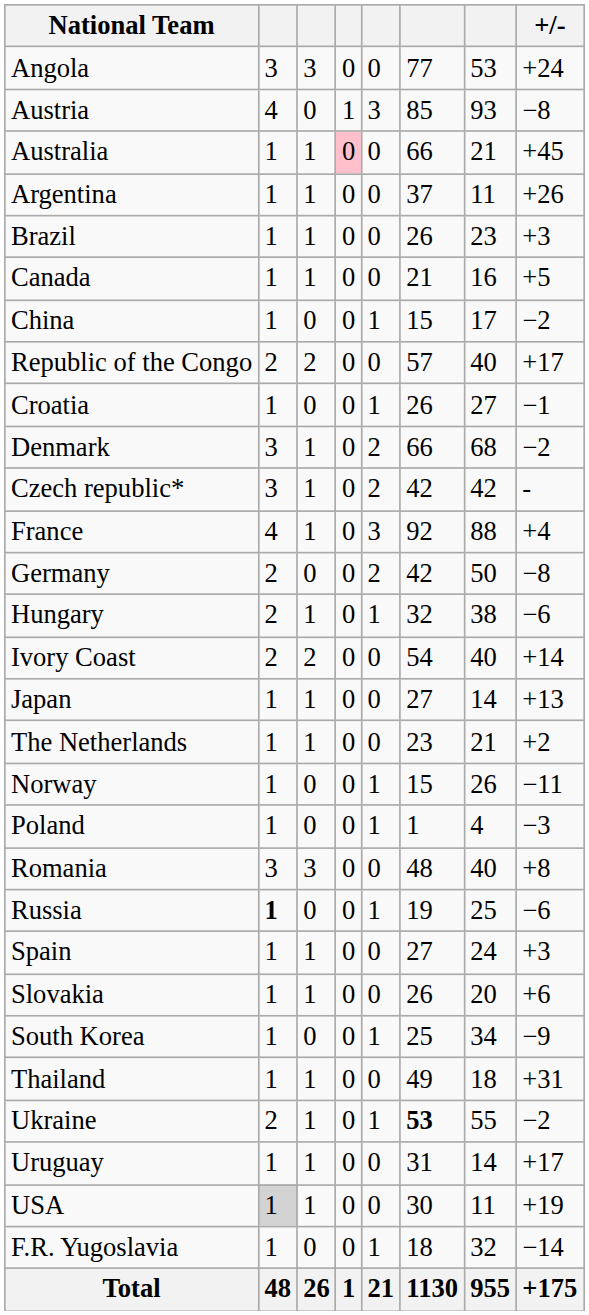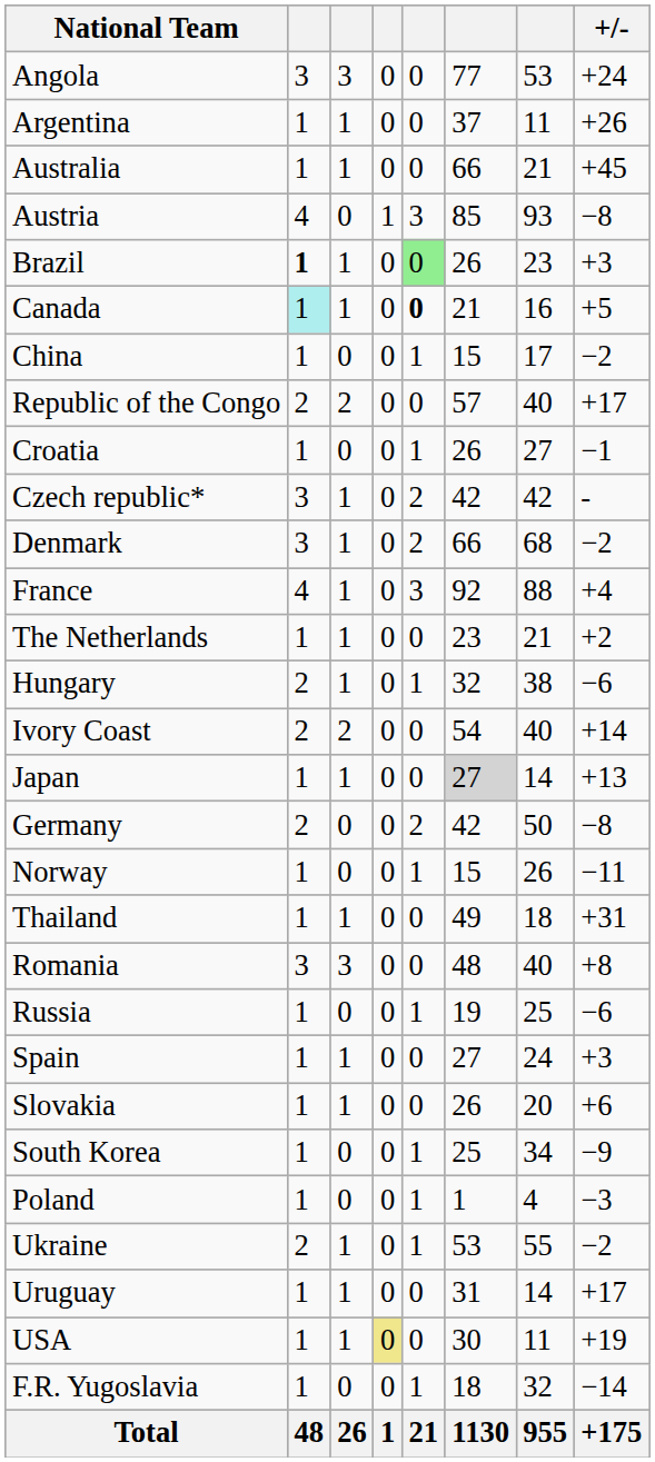 <table class="wikitable" style="text-align: left;">
 <tr>
 <th>National Team</th>
 <th></th>
 <th></th>
 <th></th>
 <th></th>
 <th></th>
 <th></th>
 <th>+/-</th>
 </tr>
 <tr>
 <td> Angola</td>
 <td>3</td>
 <td>3</td>
 <td>0</td>
 <td>0</td>
 <td>77</td>
 <td>53</td>
 <td>+24</td>
 </tr>
 <tr>
+<td> Argentina</td>
+<td>1</td>
+<td>1</td>
+<td>0</td>
+<td>0</td>
+<td>37</td>
+<td>11</td>
+<td>+26</td>
+</tr>
+<tr>
+<td> Australia</td>
+<td>1</td>
+<td>1</td>
+<td>0</td>
+<td>0</td>
+<td>66</td>
+<td>21</td>
+<td>+45</td>
+</tr>
+<tr>
 <td> Austria</td>
 <td>4</td>
 <td>0</td>
 <td>1</td>
 <td>3</td>
 <td>85</td>
 <td>93</td>
 <td>−8</td>
 </tr>
 <tr>
-<td> Australia</td>
-<td>1</td>
-<td>1</td>
-<td style="background: pink;">0</td>
-<td>0</td>
-<td>66</td>
-<td>21</td>
-<td>+45</td>
-</tr>
-<tr>
-<td> Argentina</td>
-<td>1</td>
+<td> Brazil</td>
+<td><strong>1</strong></td>
 <td>1</td>
 <td>0</td>
-<td>0</td>
-<td>37</td>
-<td>11</td>
-<td>+26</td>
-</tr>
-<tr>
-<td> Brazil</td>
-<td>1</td>
-<td>1</td>
-<td>0</td>
-<td>0</td>
+<td style="background: lightgreen;">0</td>
 <td>26</td>
 <td>23</td>
 <td>+3</td>
 </tr>
 <tr>
 <td> Canada</td>
-<td>1</td>
+<td style="background: paleturquoise;">1</td>
 <td>1</td>
 <td>0</td>
-<td>0</td>
+<td><strong>0</strong></td>
 <td>21</td>
 <td>16</td>
 <td>+5</td>
 </tr>
 <tr>
 <td> China</td>
 <td>1</td>
 <td>0</td>
 <td>0</td>
 <td>1</td>
 <td>15</td>
 <td>17</td>
 <td>−2</td>
 </tr>
 <tr>
 <td> Republic of the Congo</td>
 <td>2</td>
 <td>2</td>
 <td>0</td>
 <td>0</td>
 <td>57</td>
 <td>40</td>
 <td>+17</td>
 </tr>
 <tr>
 <td> Croatia</td>
 <td>1</td>
 <td>0</td>
 <td>0</td>
 <td>1</td>
 <td>26</td>
 <td>27</td>
 <td>−1</td>
 </tr>
 <tr>
+<td> Czech republic*</td>
+<td>3</td>
+<td>1</td>
+<td>0</td>
+<td>2</td>
+<td>42</td>
+<td>42</td>
+<td>-</td>
+</tr>
+<tr>
 <td> Denmark</td>
 <td>3</td>
 <td>1</td>
 <td>0</td>
 <td>2</td>
 <td>66</td>
 <td>68</td>
 <td>−2</td>
-</tr>
-<tr>
-<td> Czech republic*</td>
-<td>3</td>
-<td>1</td>
-<td>0</td>
-<td>2</td>
-<td>42</td>
-<td>42</td>
-<td>-</td>
 </tr>
 <tr>
 <td> France</td>
 <td>4</td>
 <td>1</td>
 <td>0</td>
 <td>3</td>
 <td>92</td>
 <td>88</td>
 <td>+4</td>
 </tr>
 <tr>
-<td> Germany</td>
-<td>2</td>
+<td> The Netherlands</td>
+<td>1</td>
+<td>1</td>
 <td>0</td>
 <td>0</td>
-<td>2</td>
-<td>42</td>
-<td>50</td>
-<td>−8</td>
+<td>23</td>
+<td>21</td>
+<td>+2</td>
 </tr>
 <tr>
 <td> Hungary</td>
 <td>2</td>
 <td>1</td>
 <td>0</td>
 <td>1</td>
 <td>32</td>
 <td>38</td>
 <td>−6</td>
 </tr>
 <tr>
 <td> Ivory Coast</td>
 <td>2</td>
 <td>2</td>
 <td>0</td>
 <td>0</td>
 <td>54</td>
 <td>40</td>
 <td>+14</td>
 </tr>
 <tr>
 <td> Japan</td>
 <td>1</td>
 <td>1</td>
 <td>0</td>
 <td>0</td>
-<td>27</td>
+<td style="background: lightgrey;">27</td>
 <td>14</td>
 <td>+13</td>
 </tr>
 <tr>
-<td> The Netherlands</td>
-<td>1</td>
-<td>1</td>
+<td> Germany</td>
+<td>2</td>
 <td>0</td>
 <td>0</td>
-<td>23</td>
-<td>21</td>
-<td>+2</td>
+<td>2</td>
+<td>42</td>
+<td>50</td>
+<td>−8</td>
 </tr>
 <tr>
 <td> Norway</td>
 <td>1</td>
 <td>0</td>
 <td>0</td>
 <td>1</td>
 <td>15</td>
 <td>26</td>
 <td>−11</td>
 </tr>
 <tr>
-<td> Poland</td>
+<td> Thailand</td>
+<td>1</td>
 <td>1</td>
 <td>0</td>
 <td>0</td>
-<td>1</td>
-<td>1</td>
-<td>4</td>
-<td>−3</td>
+<td>49</td>
+<td>18</td>
+<td>+31</td>
 </tr>
 <tr>
 <td> Romania</td>
 <td>3</td>
 <td>3</td>
 <td>0</td>
 <td>0</td>
 <td>48</td>
 <td>40</td>
 <td>+8</td>
 </tr>
 <tr>
 <td> Russia</td>
-<td><strong>1</strong></td>
+<td>1</td>
 <td>0</td>
 <td>0</td>
 <td>1</td>
 <td>19</td>
 <td>25</td>
 <td>−6</td>
 </tr>
 <tr>
 <td> Spain</td>
 <td>1</td>
 <td>1</td>
 <td>0</td>
 <td>0</td>
 <td>27</td>
 <td>24</td>
 <td>+3</td>
 </tr>
 <tr>
 <td> Slovakia</td>
 <td>1</td>
 <td>1</td>
 <td>0</td>
 <td>0</td>
 <td>26</td>
 <td>20</td>
 <td>+6</td>
 </tr>
 <tr>
 <td> South Korea</td>
 <td>1</td>
 <td>0</td>
 <td>0</td>
 <td>1</td>
 <td>25</td>
 <td>34</td>
 <td>−9</td>
 </tr>
 <tr>
-<td> Thailand</td>
-<td>1</td>
+<td> Poland</td>
 <td>1</td>
 <td>0</td>
 <td>0</td>
-<td>49</td>
-<td>18</td>
-<td>+31</td>
+<td>1</td>
+<td>1</td>
+<td>4</td>
+<td>−3</td>
 </tr>
 <tr>
 <td> Ukraine</td>
 <td>2</td>
 <td>1</td>
 <td>0</td>
 <td>1</td>
-<td><strong>53</strong></td>
+<td>53</td>
 <td>55</td>
 <td>−2</td>
 </tr>
 <tr>
 <td> Uruguay</td>
 <td>1</td>
 <td>1</td>
 <td>0</td>
 <td>0</td>
 <td>31</td>
 <td>14</td>
 <td>+17</td>
 </tr>
 <tr>
 <td> USA</td>
-<td style="background: lightgrey;">1</td>
 <td>1</td>
-<td>0</td>
+<td>1</td>
+<td style="background: khaki;">0</td>
 <td>0</td>
 <td>30</td>
 <td>11</td>
 <td>+19</td>
 </tr>
 <tr>
 <td> F.R. Yugoslavia</td>
 <td>1</td>
 <td>0</td>
 <td>0</td>
 <td>1</td>
 <td>18</td>
 <td>32</td>
 <td>−14</td>
 </tr>
 <tr>
 <th>Total</th>
 <th>48</th>
 <th>26</th>
 <th>1</th>
 <th>21</th>
 <th>1130</th>
 <th>955</th>
 <th>+175</th>
 </tr>
 </table>
